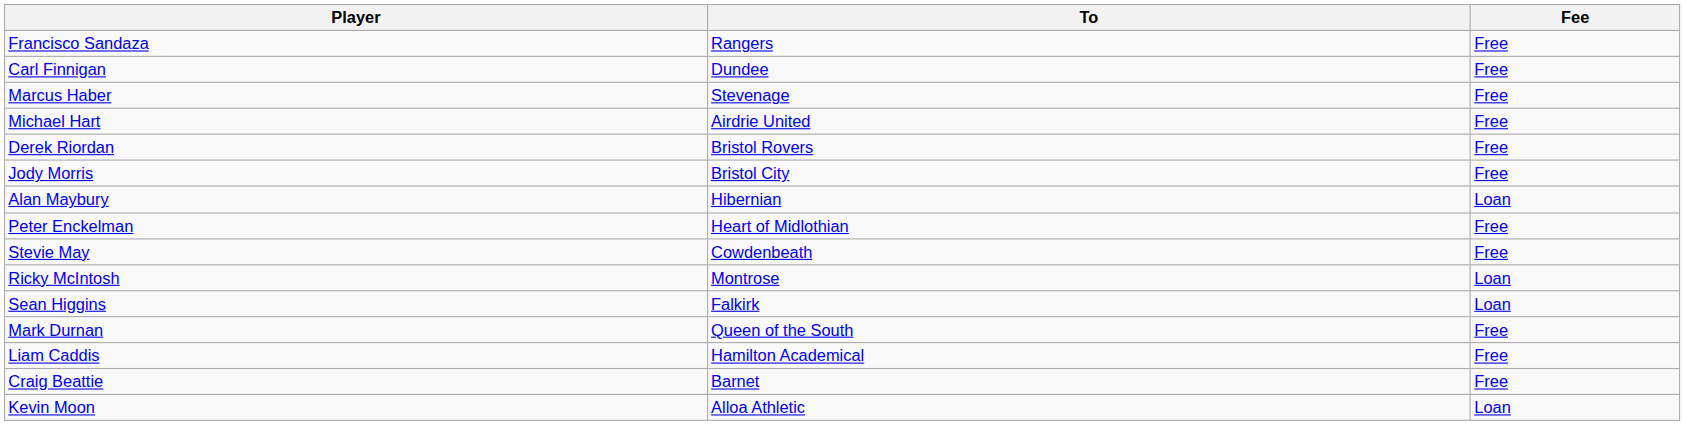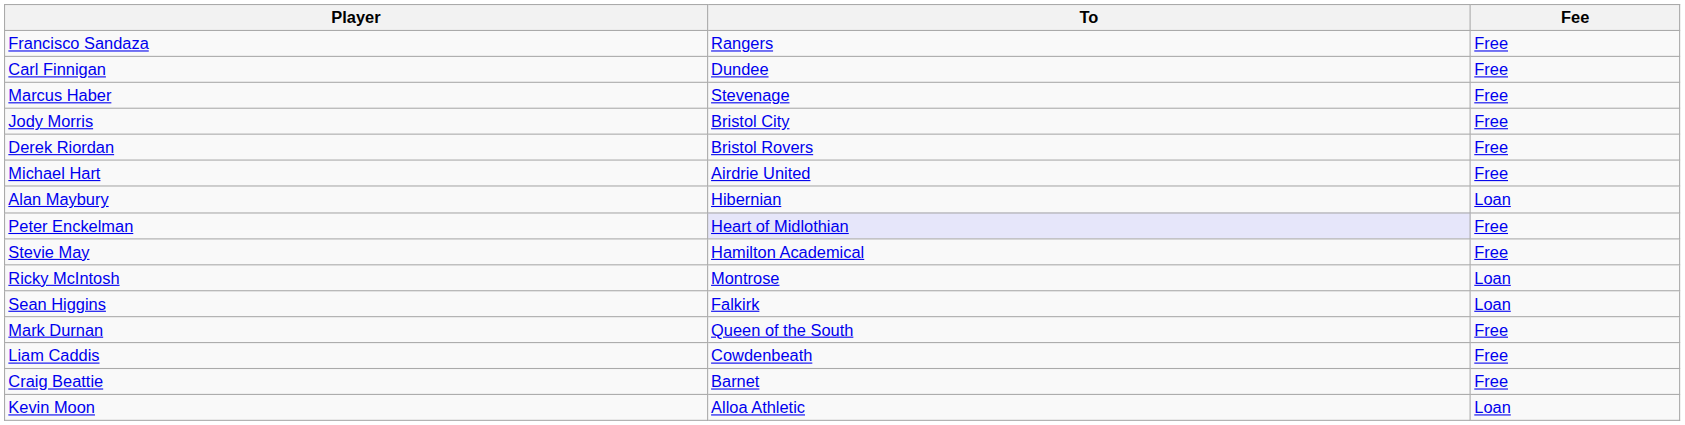 <table class="wikitable" style="text-align:center; font-size:95%;width:98%; text-align:left">
 <tr>
 <th>Player</th>
 <th>To</th>
 <th>Fee</th>
 </tr>
 <tr>
 <td> <a href='#'>Francisco Sandaza</a></td>
 <td> <a href='#'>Rangers</a></td>
 <td><a href='#'>Free</a></td>
 </tr>
 <tr>
 <td> <a href='#'>Carl Finnigan</a></td>
 <td> <a href='#'>Dundee</a></td>
 <td><a href='#'>Free</a></td>
 </tr>
 <tr>
 <td> <a href='#'>Marcus Haber</a></td>
 <td> <a href='#'>Stevenage</a></td>
 <td><a href='#'>Free</a></td>
 </tr>
 <tr>
-<td> <a href='#'>Michael Hart</a></td>
-<td> <a href='#'>Airdrie United</a></td>
+<td> <a href='#'>Jody Morris</a></td>
+<td> <a href='#'>Bristol City</a></td>
 <td><a href='#'>Free</a></td>
 </tr>
 <tr>
 <td> <a href='#'>Derek Riordan</a></td>
 <td> <a href='#'>Bristol Rovers</a></td>
 <td><a href='#'>Free</a></td>
 </tr>
 <tr>
-<td> <a href='#'>Jody Morris</a></td>
-<td> <a href='#'>Bristol City</a></td>
+<td> <a href='#'>Michael Hart</a></td>
+<td> <a href='#'>Airdrie United</a></td>
 <td><a href='#'>Free</a></td>
 </tr>
 <tr>
 <td> <a href='#'>Alan Maybury</a></td>
 <td> <a href='#'>Hibernian</a></td>
 <td><a href='#'>Loan</a></td>
 </tr>
 <tr>
 <td> <a href='#'>Peter Enckelman</a></td>
-<td> <a href='#'>Heart of Midlothian</a></td>
+<td style="background: lavender;"> <a href='#'>Heart of Midlothian</a></td>
 <td><a href='#'>Free</a></td>
 </tr>
 <tr>
 <td> <a href='#'>Stevie May</a></td>
-<td> <a href='#'>Cowdenbeath</a></td>
+<td> <a href='#'>Hamilton Academical</a></td>
 <td><a href='#'>Free</a></td>
 </tr>
 <tr>
 <td> <a href='#'>Ricky McIntosh</a></td>
 <td> <a href='#'>Montrose</a></td>
 <td><a href='#'>Loan</a></td>
 </tr>
 <tr>
 <td> <a href='#'>Sean Higgins</a></td>
 <td> <a href='#'>Falkirk</a></td>
 <td><a href='#'>Loan</a></td>
 </tr>
 <tr>
 <td> <a href='#'>Mark Durnan</a></td>
 <td> <a href='#'>Queen of the South</a></td>
 <td><a href='#'>Free</a></td>
 </tr>
 <tr>
 <td> <a href='#'>Liam Caddis</a></td>
-<td> <a href='#'>Hamilton Academical</a></td>
+<td> <a href='#'>Cowdenbeath</a></td>
 <td><a href='#'>Free</a></td>
 </tr>
 <tr>
 <td> <a href='#'>Craig Beattie</a></td>
 <td> <a href='#'>Barnet</a></td>
 <td><a href='#'>Free</a></td>
 </tr>
 <tr>
 <td> <a href='#'>Kevin Moon</a></td>
 <td> <a href='#'>Alloa Athletic</a></td>
 <td><a href='#'>Loan</a></td>
 </tr>
 </table>
